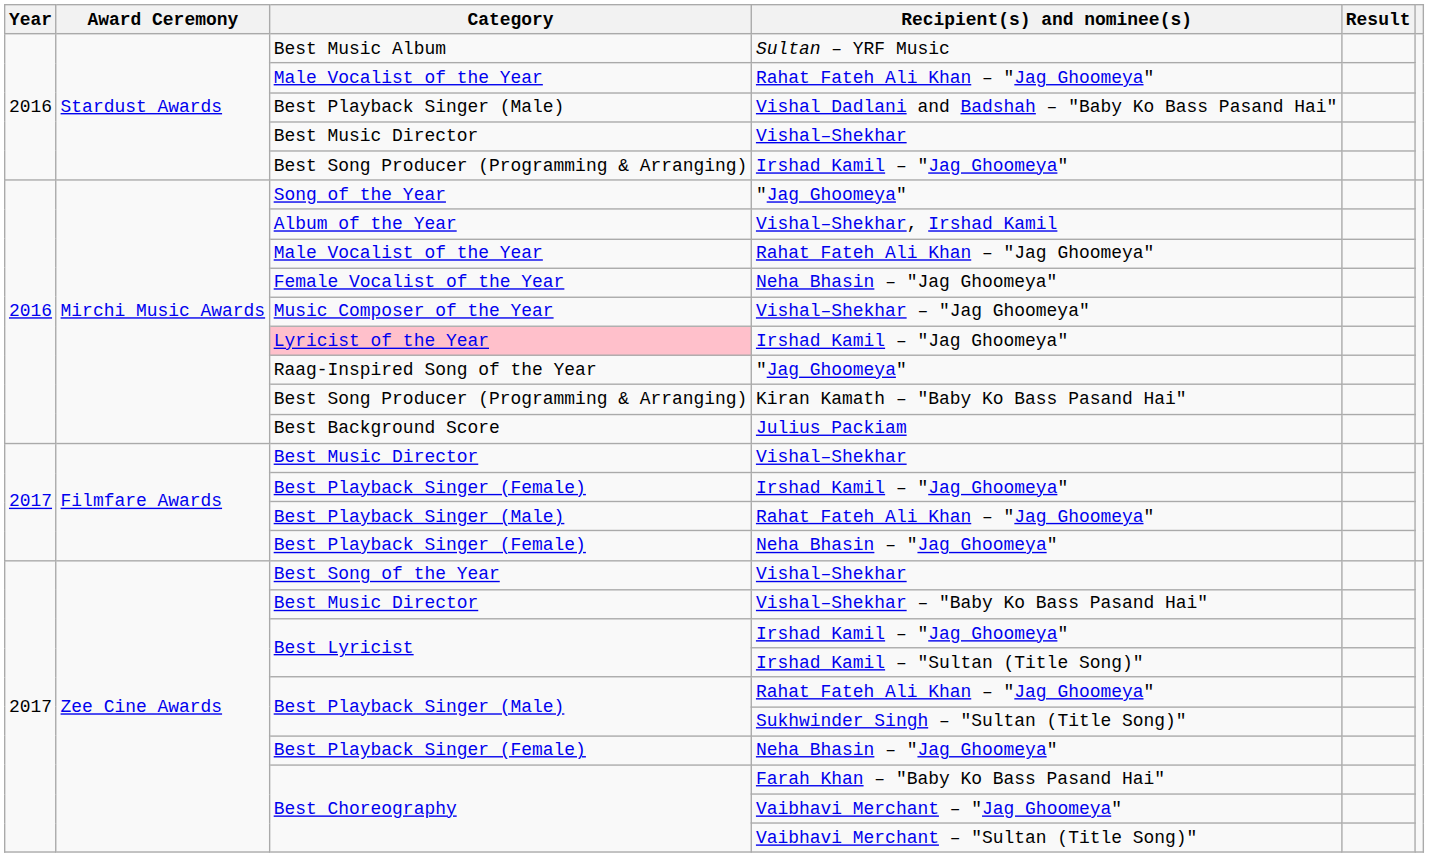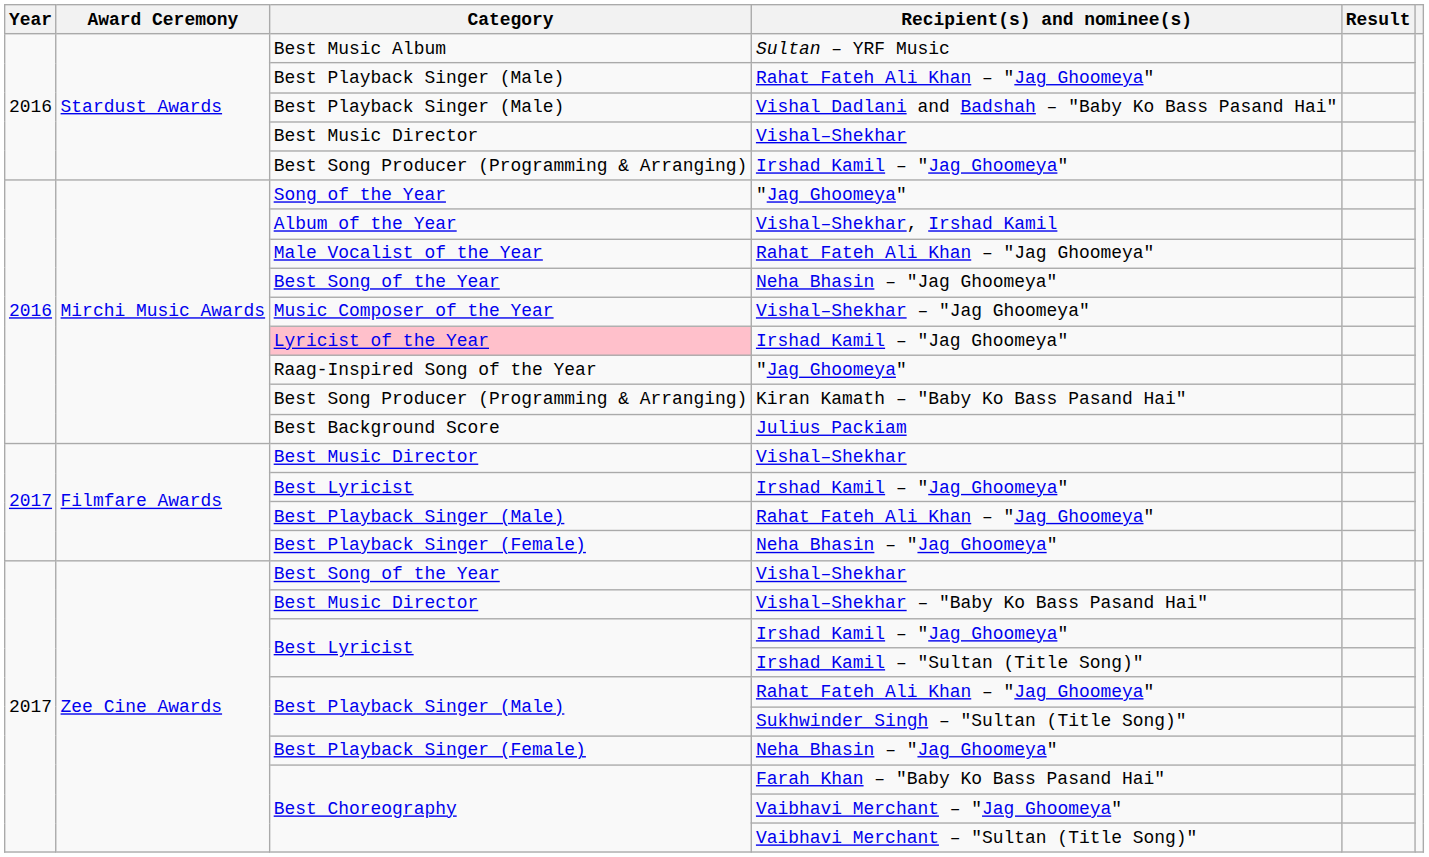 <table class="wikitable sortable">
 <tr>
 <th>Year</th>
 <th>Award Ceremony</th>
 <th>Category</th>
 <th>Recipient(s) and nominee(s)</th>
 <th>Result</th>
 <th></th>
 </tr>
 <tr>
 <td rowspan="5">2016</td>
 <td rowspan="5"><a href='#'>Stardust Awards</a></td>
 <td>Best Music Album</td>
 <td><em>Sultan</em> – YRF Music</td>
 <td></td>
 <td rowspan="5"><br></td>
 </tr>
 <tr>
-<td><a href='#'>Male Vocalist of the Year</a></td>
+<td>Best Playback Singer (Male)</td>
 <td><a href='#'>Rahat Fateh Ali Khan</a> – "<a href='#'>Jag Ghoomeya</a>"</td>
 <td></td>
 </tr>
 <tr>
 <td>Best Playback Singer (Male)</td>
 <td><a href='#'>Vishal Dadlani</a> and <a href='#'>Badshah</a> – "Baby Ko Bass Pasand Hai"</td>
 <td></td>
 </tr>
 <tr>
 <td>Best Music Director</td>
 <td><a href='#'>Vishal–Shekhar</a></td>
 <td></td>
 </tr>
 <tr>
 <td>Best Song Producer (Programming & Arranging)</td>
 <td><a href='#'>Irshad Kamil</a> – "<a href='#'>Jag Ghoomeya</a>"</td>
 <td></td>
 </tr>
 <tr>
 <td rowspan="9"><a href='#'>2016</a></td>
 <td rowspan="9"><a href='#'>Mirchi Music Awards</a></td>
 <td><a href='#'>Song of the Year</a></td>
 <td>"<a href='#'>Jag Ghoomeya</a>"</td>
 <td></td>
 <td rowspan="9"><br></td>
 </tr>
 <tr>
 <td><a href='#'>Album of the Year</a></td>
 <td><a href='#'>Vishal–Shekhar</a>, <a href='#'>Irshad Kamil</a></td>
 <td></td>
 </tr>
 <tr>
 <td><a href='#'>Male Vocalist of the Year</a></td>
 <td><a href='#'>Rahat Fateh Ali Khan</a> – "Jag Ghoomeya"</td>
 <td></td>
 </tr>
 <tr>
-<td><a href='#'>Female Vocalist of the Year</a></td>
+<td><a href='#'>Best Song of the Year</a></td>
 <td><a href='#'>Neha Bhasin</a> – "Jag Ghoomeya"</td>
 <td></td>
 </tr>
 <tr>
 <td><a href='#'>Music Composer of the Year</a></td>
 <td><a href='#'>Vishal–Shekhar</a> – "Jag Ghoomeya"</td>
 <td></td>
 </tr>
 <tr>
 <td style="background: pink;"><a href='#'>Lyricist of the Year</a></td>
 <td><a href='#'>Irshad Kamil</a> – "Jag Ghoomeya"</td>
 <td></td>
 </tr>
 <tr>
 <td>Raag-Inspired Song of the Year</td>
 <td>"<a href='#'>Jag Ghoomeya</a>"</td>
 <td></td>
 </tr>
 <tr>
 <td>Best Song Producer (Programming & Arranging)</td>
 <td>Kiran Kamath – "Baby Ko Bass Pasand Hai"</td>
 <td></td>
 </tr>
 <tr>
 <td>Best Background Score</td>
 <td><a href='#'>Julius Packiam</a></td>
 <td></td>
 </tr>
 <tr>
 <td rowspan="4"><a href='#'>2017</a></td>
 <td rowspan="4"><a href='#'>Filmfare Awards</a></td>
 <td><a href='#'>Best Music Director</a></td>
 <td><a href='#'>Vishal–Shekhar</a></td>
 <td></td>
 <td rowspan="4"><br></td>
 </tr>
 <tr>
-<td><a href='#'>Best Playback Singer (Female)</a></td>
+<td><a href='#'>Best Lyricist</a></td>
 <td><a href='#'>Irshad Kamil</a> – "<a href='#'>Jag Ghoomeya</a>"</td>
 <td></td>
 </tr>
 <tr>
 <td><a href='#'>Best Playback Singer (Male)</a></td>
 <td><a href='#'>Rahat Fateh Ali Khan</a> – "<a href='#'>Jag Ghoomeya</a>"</td>
 <td></td>
 </tr>
 <tr>
 <td><a href='#'>Best Playback Singer (Female)</a></td>
 <td><a href='#'>Neha Bhasin</a> – "<a href='#'>Jag Ghoomeya</a>"</td>
 <td></td>
 </tr>
 <tr>
 <td rowspan="10">2017</td>
 <td rowspan="10"><a href='#'>Zee Cine Awards</a></td>
 <td><a href='#'>Best Song of the Year</a></td>
 <td><a href='#'>Vishal–Shekhar</a></td>
 <td></td>
 <td rowspan="10"><br></td>
 </tr>
 <tr>
 <td><a href='#'>Best Music Director</a></td>
 <td><a href='#'>Vishal–Shekhar</a> – "Baby Ko Bass Pasand Hai"</td>
 <td></td>
 </tr>
 <tr>
 <td rowspan="2"><a href='#'>Best Lyricist</a></td>
 <td><a href='#'>Irshad Kamil</a> – "<a href='#'>Jag Ghoomeya</a>"</td>
 <td></td>
 </tr>
 <tr>
 <td><a href='#'>Irshad Kamil</a> – "Sultan (Title Song)"</td>
 <td></td>
 </tr>
 <tr>
 <td rowspan="2"><a href='#'>Best Playback Singer (Male)</a></td>
 <td><a href='#'>Rahat Fateh Ali Khan</a> – "<a href='#'>Jag Ghoomeya</a>"</td>
 <td></td>
 </tr>
 <tr>
 <td><a href='#'>Sukhwinder Singh</a> – "Sultan (Title Song)"</td>
 <td></td>
 </tr>
 <tr>
 <td><a href='#'>Best Playback Singer (Female)</a></td>
 <td><a href='#'>Neha Bhasin</a> – "<a href='#'>Jag Ghoomeya</a>"</td>
 <td></td>
 </tr>
 <tr>
 <td rowspan="3"><a href='#'>Best Choreography</a></td>
 <td><a href='#'>Farah Khan</a> – "Baby Ko Bass Pasand Hai"</td>
 <td></td>
 </tr>
 <tr>
 <td><a href='#'>Vaibhavi Merchant</a> – "<a href='#'>Jag Ghoomeya</a>"</td>
 <td></td>
 </tr>
 <tr>
 <td><a href='#'>Vaibhavi Merchant</a> – "Sultan (Title Song)"</td>
 <td></td>
 </tr>
 </table>
